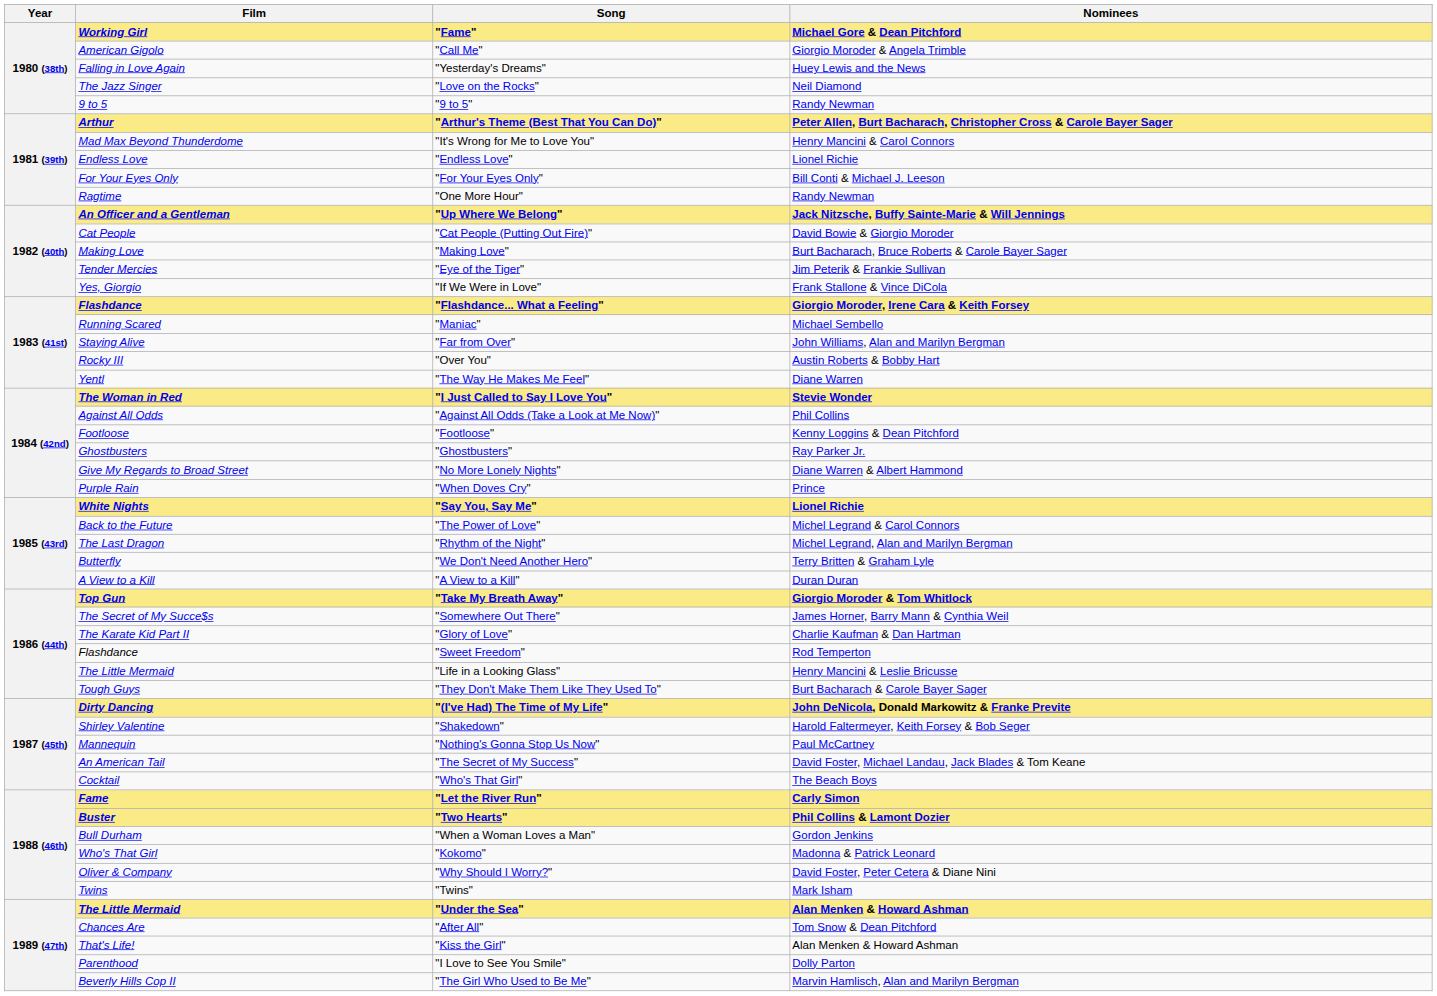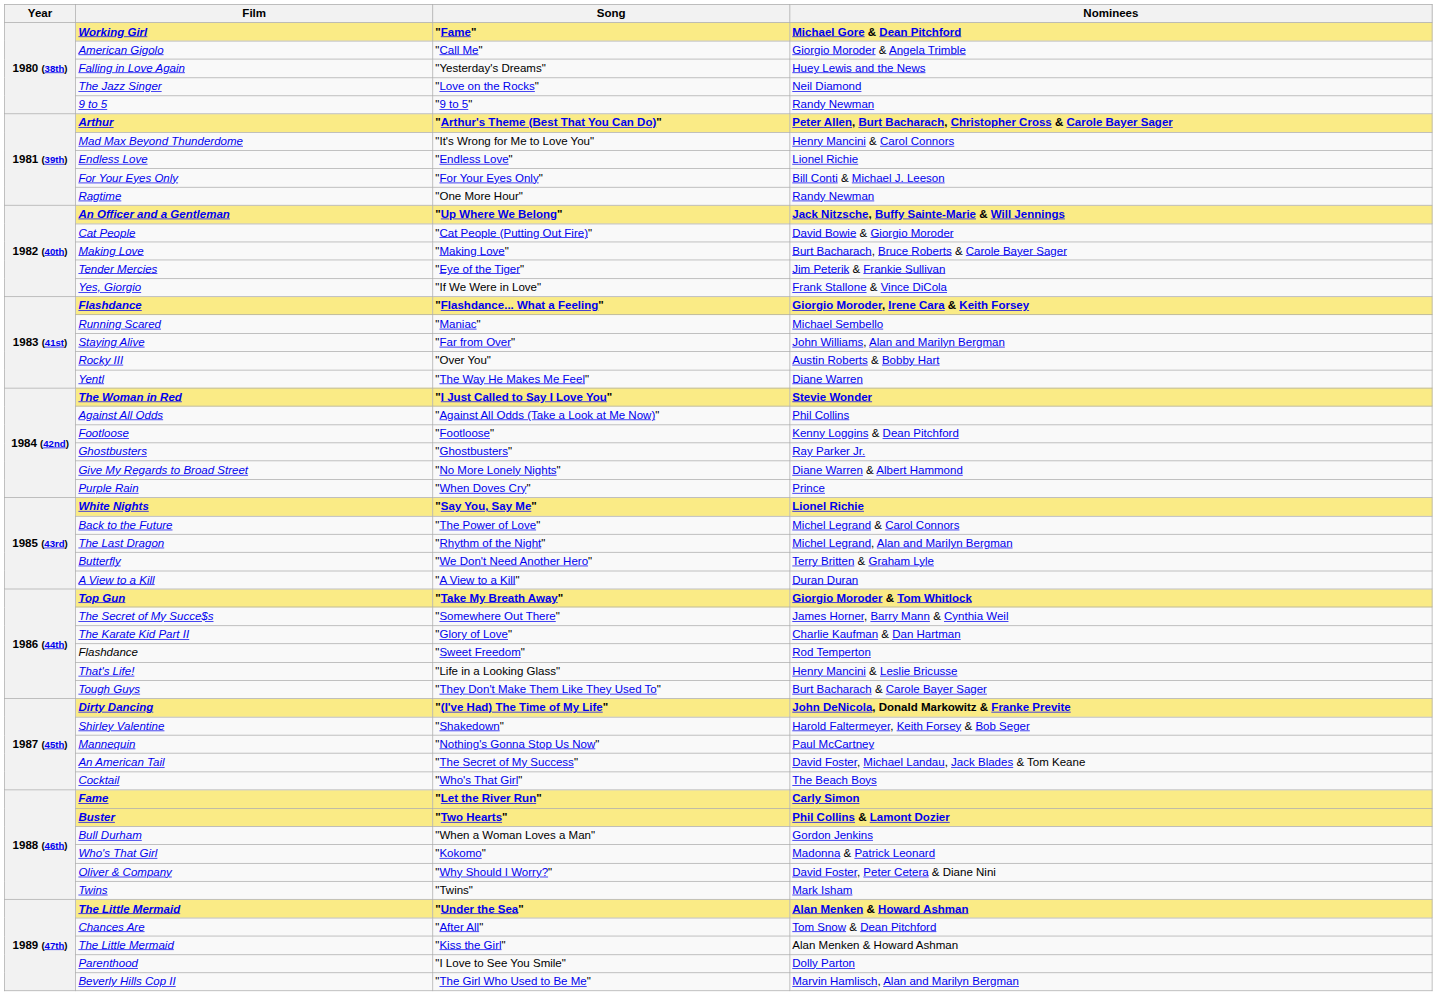 <table class="wikitable" style="width:100%">
 <tr bgcolor="#bebebe">
 <th width="5%">Year</th>
 <th width="25%">Film</th>
 <th width="25%">Song</th>
 <th width="45%">Nominees</th>
 </tr>
 <tr>
 <th rowspan="5," style="text-align:center">1980 <small>(<a href='#'>38th</a>)</small></th>
 <td style="background:#FAEB86"><strong><em><a href='#'>Working Girl</a></em></strong></td>
 <td style="background:#FAEB86"><strong>"<a href='#'>Fame</a>"</strong></td>
 <td style="background:#FAEB86"><strong><a href='#'>Michael Gore</a> & <a href='#'>Dean Pitchford</a></strong></td>
 </tr>
 <tr>
 <td><em><a href='#'>American Gigolo</a></em></td>
 <td>"<a href='#'>Call Me</a>"</td>
 <td><a href='#'>Giorgio Moroder</a> & <a href='#'>Angela Trimble</a></td>
 </tr>
 <tr>
 <td><em><a href='#'>Falling in Love Again</a></em></td>
 <td>"Yesterday's Dreams"</td>
 <td><a href='#'>Huey Lewis and the News</a></td>
 </tr>
 <tr>
 <td><em><a href='#'>The Jazz Singer</a></em></td>
 <td>"<a href='#'>Love on the Rocks</a>"</td>
 <td><a href='#'>Neil Diamond</a></td>
 </tr>
 <tr>
 <td><em><a href='#'>9 to 5</a></em></td>
 <td>"<a href='#'>9 to 5</a>"</td>
 <td><a href='#'>Randy Newman</a></td>
 </tr>
 <tr>
 <th rowspan="5," style="text-align:center">1981 <small>(<a href='#'>39th</a>)</small></th>
 <td style="background:#FAEB86"><strong><em><a href='#'>Arthur</a></em></strong></td>
 <td style="background:#FAEB86"><strong>"<a href='#'>Arthur's Theme (Best That You Can Do)</a>"</strong></td>
 <td style="background:#FAEB86"><strong><a href='#'>Peter Allen</a>, <a href='#'>Burt Bacharach</a>, <a href='#'>Christopher Cross</a> & <a href='#'>Carole Bayer Sager</a></strong></td>
 </tr>
 <tr>
 <td><em><a href='#'>Mad Max Beyond Thunderdome</a></em></td>
 <td>"It's Wrong for Me to Love You"</td>
 <td><a href='#'>Henry Mancini</a> & <a href='#'>Carol Connors</a></td>
 </tr>
 <tr>
 <td><em><a href='#'>Endless Love</a></em></td>
 <td>"<a href='#'>Endless Love</a>"</td>
 <td><a href='#'>Lionel Richie</a></td>
 </tr>
 <tr>
 <td><em><a href='#'>For Your Eyes Only</a></em></td>
 <td>"<a href='#'>For Your Eyes Only</a>"</td>
 <td><a href='#'>Bill Conti</a> & <a href='#'>Michael J. Leeson</a></td>
 </tr>
 <tr>
 <td><em><a href='#'>Ragtime</a></em></td>
 <td>"One More Hour"</td>
 <td><a href='#'>Randy Newman</a></td>
 </tr>
 <tr>
 <th rowspan="5," style="text-align:center">1982 <small>(<a href='#'>40th</a>)</small></th>
 <td style="background:#FAEB86"><strong><em><a href='#'>An Officer and a Gentleman</a></em></strong></td>
 <td style="background:#FAEB86"><strong>"<a href='#'>Up Where We Belong</a>"</strong></td>
 <td style="background:#FAEB86"><strong><a href='#'>Jack Nitzsche</a>, <a href='#'>Buffy Sainte-Marie</a> & <a href='#'>Will Jennings</a></strong></td>
 </tr>
 <tr>
 <td><em><a href='#'>Cat People</a></em></td>
 <td>"<a href='#'>Cat People (Putting Out Fire)</a>"</td>
 <td><a href='#'>David Bowie</a> & <a href='#'>Giorgio Moroder</a></td>
 </tr>
 <tr>
 <td><em><a href='#'>Making Love</a></em></td>
 <td>"<a href='#'>Making Love</a>"</td>
 <td><a href='#'>Burt Bacharach</a>, <a href='#'>Bruce Roberts</a> & <a href='#'>Carole Bayer Sager</a></td>
 </tr>
 <tr>
 <td><em><a href='#'>Tender Mercies</a></em></td>
 <td>"<a href='#'>Eye of the Tiger</a>"</td>
 <td><a href='#'>Jim Peterik</a> & <a href='#'>Frankie Sullivan</a></td>
 </tr>
 <tr>
 <td><em><a href='#'>Yes, Giorgio</a></em></td>
 <td>"If We Were in Love"</td>
 <td><a href='#'>Frank Stallone</a> & <a href='#'>Vince DiCola</a></td>
 </tr>
 <tr>
 <th rowspan="5," style="text-align:center">1983 <small>(<a href='#'>41st</a>)</small></th>
 <td style="background:#FAEB86"><strong><em><a href='#'>Flashdance</a></em></strong></td>
 <td style="background:#FAEB86"><strong>"<a href='#'>Flashdance... What a Feeling</a>"</strong></td>
 <td style="background:#FAEB86"><strong><a href='#'>Giorgio Moroder</a>, <a href='#'>Irene Cara</a> & <a href='#'>Keith Forsey</a></strong></td>
 </tr>
 <tr>
 <td><em><a href='#'>Running Scared</a></em></td>
 <td>"<a href='#'>Maniac</a>"</td>
 <td><a href='#'>Michael Sembello</a></td>
 </tr>
 <tr>
 <td><em><a href='#'>Staying Alive</a></em></td>
 <td>"<a href='#'>Far from Over</a>"</td>
 <td><a href='#'>John Williams</a>, <a href='#'>Alan and Marilyn Bergman</a></td>
 </tr>
 <tr>
 <td><em><a href='#'>Rocky III</a></em></td>
 <td>"Over You"</td>
 <td><a href='#'>Austin Roberts</a> & <a href='#'>Bobby Hart</a></td>
 </tr>
 <tr>
 <td><em><a href='#'>Yentl</a></em></td>
 <td>"<a href='#'>The Way He Makes Me Feel</a>"</td>
 <td><a href='#'>Diane Warren</a></td>
 </tr>
 <tr>
 <th rowspan="6," style="text-align:center">1984 <small>(<a href='#'>42nd</a>)</small></th>
 <td style="background:#FAEB86"><strong><em><a href='#'>The Woman in Red</a></em></strong></td>
 <td style="background:#FAEB86"><strong>"<a href='#'>I Just Called to Say I Love You</a>"</strong></td>
 <td style="background:#FAEB86"><strong><a href='#'>Stevie Wonder</a></strong></td>
 </tr>
 <tr>
 <td><em><a href='#'>Against All Odds</a></em></td>
 <td>"<a href='#'>Against All Odds (Take a Look at Me Now)</a>"</td>
 <td><a href='#'>Phil Collins</a></td>
 </tr>
 <tr>
 <td><em><a href='#'>Footloose</a></em></td>
 <td>"<a href='#'>Footloose</a>"</td>
 <td><a href='#'>Kenny Loggins</a> & <a href='#'>Dean Pitchford</a></td>
 </tr>
 <tr>
 <td><em><a href='#'>Ghostbusters</a></em></td>
 <td>"<a href='#'>Ghostbusters</a>"</td>
 <td><a href='#'>Ray Parker Jr.</a></td>
 </tr>
 <tr>
 <td><em><a href='#'>Give My Regards to Broad Street</a></em></td>
 <td>"<a href='#'>No More Lonely Nights</a>"</td>
 <td><a href='#'>Diane Warren</a> & <a href='#'>Albert Hammond</a></td>
 </tr>
 <tr>
 <td><em><a href='#'>Purple Rain</a></em></td>
 <td>"<a href='#'>When Doves Cry</a>"</td>
 <td><a href='#'>Prince</a></td>
 </tr>
 <tr>
 <th rowspan="5," style="text-align:center">1985 <small>(<a href='#'>43rd</a>)</small></th>
 <td style="background:#FAEB86"><strong><em><a href='#'>White Nights</a></em></strong></td>
 <td style="background:#FAEB86"><strong>"<a href='#'>Say You, Say Me</a>"</strong></td>
 <td style="background:#FAEB86"><strong><a href='#'>Lionel Richie</a></strong></td>
 </tr>
 <tr>
 <td><em><a href='#'>Back to the Future</a></em></td>
 <td>"<a href='#'>The Power of Love</a>"</td>
 <td><a href='#'>Michel Legrand</a> & <a href='#'>Carol Connors</a></td>
 </tr>
 <tr>
 <td><em><a href='#'>The Last Dragon</a></em></td>
 <td>"<a href='#'>Rhythm of the Night</a>"</td>
 <td><a href='#'>Michel Legrand</a>, <a href='#'>Alan and Marilyn Bergman</a></td>
 </tr>
 <tr>
 <td><em><a href='#'>Butterfly</a></em></td>
 <td>"<a href='#'>We Don't Need Another Hero</a>"</td>
 <td><a href='#'>Terry Britten</a> & <a href='#'>Graham Lyle</a></td>
 </tr>
 <tr>
 <td><em><a href='#'>A View to a Kill</a></em></td>
 <td>"<a href='#'>A View to a Kill</a>"</td>
 <td><a href='#'>Duran Duran</a></td>
 </tr>
 <tr>
 <th rowspan="6," style="text-align:center">1986 <small>(<a href='#'>44th</a>)</small></th>
 <td style="background:#FAEB86"><strong><em><a href='#'>Top Gun</a></em></strong></td>
 <td style="background:#FAEB86"><strong>"<a href='#'>Take My Breath Away</a>"</strong></td>
 <td style="background:#FAEB86"><strong><a href='#'>Giorgio Moroder</a> & <a href='#'>Tom Whitlock</a></strong></td>
 </tr>
 <tr>
 <td><em><a href='#'>The Secret of My Succe$s</a></em></td>
 <td>"<a href='#'>Somewhere Out There</a>"</td>
 <td><a href='#'>James Horner</a>, <a href='#'>Barry Mann</a> & <a href='#'>Cynthia Weil</a></td>
 </tr>
 <tr>
 <td><em><a href='#'>The Karate Kid Part II</a></em></td>
 <td>"<a href='#'>Glory of Love</a>"</td>
 <td><a href='#'>Charlie Kaufman</a> & <a href='#'>Dan Hartman</a></td>
 </tr>
 <tr>
 <td><em>Flashdance</em></td>
 <td>"<a href='#'>Sweet Freedom</a>"</td>
 <td><a href='#'>Rod Temperton</a></td>
 </tr>
 <tr>
-<td><em><a href='#'>The Little Mermaid</a></em></td>
+<td><em><a href='#'>That's Life!</a></em></td>
 <td>"Life in a Looking Glass"</td>
 <td><a href='#'>Henry Mancini</a> & <a href='#'>Leslie Bricusse</a></td>
 </tr>
 <tr>
 <td><em><a href='#'>Tough Guys</a></em></td>
 <td>"<a href='#'>They Don't Make Them Like They Used To</a>"</td>
 <td><a href='#'>Burt Bacharach</a> & <a href='#'>Carole Bayer Sager</a></td>
 </tr>
 <tr>
 <th rowspan="5," style="text-align:center">1987 <small>(<a href='#'>45th</a>)</small></th>
 <td style="background:#FAEB86"><strong><em><a href='#'>Dirty Dancing</a></em></strong></td>
 <td style="background:#FAEB86"><strong>"<a href='#'>(I've Had) The Time of My Life</a>"</strong></td>
 <td style="background:#FAEB86"><strong><a href='#'>John DeNicola</a>, Donald Markowitz & <a href='#'>Franke Previte</a></strong></td>
 </tr>
 <tr>
 <td><em><a href='#'>Shirley Valentine</a></em></td>
 <td>"<a href='#'>Shakedown</a>"</td>
 <td><a href='#'>Harold Faltermeyer</a>, <a href='#'>Keith Forsey</a> & <a href='#'>Bob Seger</a></td>
 </tr>
 <tr>
 <td><em><a href='#'>Mannequin</a></em></td>
 <td>"<a href='#'>Nothing's Gonna Stop Us Now</a>"</td>
 <td><a href='#'>Paul McCartney</a></td>
 </tr>
 <tr>
 <td><em><a href='#'>An American Tail</a></em></td>
 <td>"<a href='#'>The Secret of My Success</a>"</td>
 <td><a href='#'>David Foster</a>, <a href='#'>Michael Landau</a>, <a href='#'>Jack Blades</a> & Tom Keane</td>
 </tr>
 <tr>
 <td><em><a href='#'>Cocktail</a></em></td>
 <td>"<a href='#'>Who's That Girl</a>"</td>
 <td><a href='#'>The Beach Boys</a></td>
 </tr>
 <tr>
 <th rowspan="6," style="text-align:center">1988 <small>(<a href='#'>46th</a>)</small></th>
 <td style="background:#FAEB86"><strong><em><a href='#'>Fame</a></em></strong></td>
 <td style="background:#FAEB86"><strong>"<a href='#'>Let the River Run</a>"</strong></td>
 <td style="background:#FAEB86"><strong><a href='#'>Carly Simon</a></strong></td>
 </tr>
 <tr>
 <td style="background:#FAEB86"><strong><em><a href='#'>Buster</a></em></strong></td>
 <td style="background:#FAEB86"><strong>"<a href='#'>Two Hearts</a>"</strong></td>
 <td style="background:#FAEB86"><strong><a href='#'>Phil Collins</a> & <a href='#'>Lamont Dozier</a></strong></td>
 </tr>
 <tr>
 <td><em><a href='#'>Bull Durham</a></em></td>
 <td>"When a Woman Loves a Man"</td>
 <td><a href='#'>Gordon Jenkins</a></td>
 </tr>
 <tr>
 <td><em><a href='#'>Who's That Girl</a></em></td>
 <td>"<a href='#'>Kokomo</a>"</td>
 <td><a href='#'>Madonna</a> & <a href='#'>Patrick Leonard</a></td>
 </tr>
 <tr>
 <td><em><a href='#'>Oliver & Company</a></em></td>
 <td>"<a href='#'>Why Should I Worry?</a>"</td>
 <td><a href='#'>David Foster</a>, <a href='#'>Peter Cetera</a> & Diane Nini</td>
 </tr>
 <tr>
 <td><em><a href='#'>Twins</a></em></td>
 <td>"Twins"</td>
 <td><a href='#'>Mark Isham</a></td>
 </tr>
 <tr>
 <th rowspan="5," style="text-align:center">1989 <small>(<a href='#'>47th</a>)</small></th>
 <td style="background:#FAEB86"><strong><em><a href='#'>The Little Mermaid</a></em></strong></td>
 <td style="background:#FAEB86"><strong>"<a href='#'>Under the Sea</a>"</strong></td>
 <td style="background:#FAEB86"><strong><a href='#'>Alan Menken</a> & <a href='#'>Howard Ashman</a></strong></td>
 </tr>
 <tr>
 <td><em><a href='#'>Chances Are</a></em></td>
 <td>"<a href='#'>After All</a>"</td>
 <td><a href='#'>Tom Snow</a> & <a href='#'>Dean Pitchford</a></td>
 </tr>
 <tr>
-<td><em><a href='#'>That's Life!</a></em></td>
+<td><em><a href='#'>The Little Mermaid</a></em></td>
 <td>"<a href='#'>Kiss the Girl</a>"</td>
 <td>Alan Menken & Howard Ashman</td>
 </tr>
 <tr>
 <td><em><a href='#'>Parenthood</a></em></td>
 <td>"I Love to See You Smile"</td>
 <td><a href='#'>Dolly Parton</a></td>
 </tr>
 <tr>
 <td><em><a href='#'>Beverly Hills Cop II</a></em></td>
 <td>"<a href='#'>The Girl Who Used to Be Me</a>"</td>
 <td><a href='#'>Marvin Hamlisch</a>, <a href='#'>Alan and Marilyn Bergman</a></td>
 </tr>
 </table>
